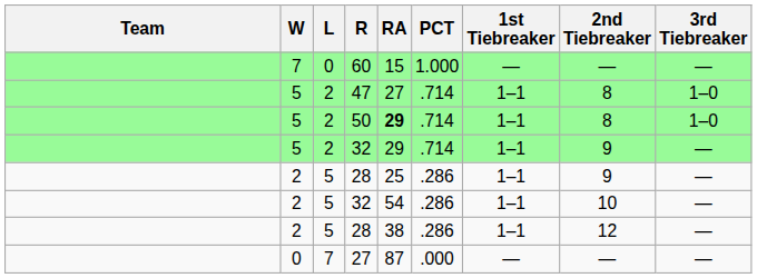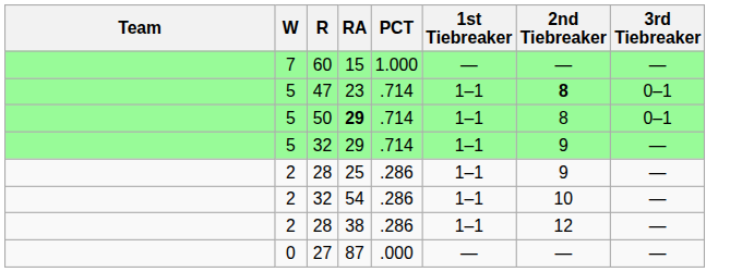 <table class=wikitable style="text-align:center;font-size:90%">
 <tr>
 <th width=220>Team</th>
 <th width=20>W</th>
-<th width=20>L</th>
 <th width=20>R</th>
 <th width=20>RA</th>
 <th width=20>PCT</th>
 <th width=20>1st Tiebreaker<br><small></small></th>
 <th width=20>2nd Tiebreaker<br><small></small></th>
 <th width=20>3rd Tiebreaker<br><small></small></th>
 </tr>
 <tr bgcolor=#98fb98>
 <td align=left></td>
 <td>7</td>
-<td>0</td>
 <td>60</td>
 <td>15</td>
 <td>1.000</td>
 <td>—</td>
 <td>—</td>
 <td>—</td>
 </tr>
 <tr bgcolor=#98fb98>
 <td align=left></td>
 <td>5</td>
-<td>2</td>
 <td>47</td>
-<td>27</td>
+<td>23</td>
 <td>.714</td>
 <td>1–1</td>
-<td>8</td>
-<td>1–0</td>
+<td><strong>8</strong></td>
+<td>0–1</td>
 </tr>
 <tr bgcolor=#98fb98>
 <td align=left></td>
 <td>5</td>
-<td>2</td>
 <td>50</td>
 <td><strong>29</strong></td>
 <td>.714</td>
 <td>1–1</td>
 <td>8</td>
-<td>1–0</td>
+<td>0–1</td>
 </tr>
 <tr bgcolor=#98fb98>
 <td align=left></td>
 <td>5</td>
-<td>2</td>
 <td>32</td>
 <td>29</td>
 <td>.714</td>
 <td>1–1</td>
 <td>9</td>
 <td>—</td>
 </tr>
 <tr>
 <td align=left></td>
 <td>2</td>
-<td>5</td>
 <td>28</td>
 <td>25</td>
 <td>.286</td>
 <td>1–1</td>
 <td>9</td>
 <td>—</td>
 </tr>
 <tr>
 <td align=left></td>
 <td>2</td>
-<td>5</td>
 <td>32</td>
 <td>54</td>
 <td>.286</td>
 <td>1–1</td>
 <td>10</td>
 <td>—</td>
 </tr>
 <tr>
 <td align=left></td>
 <td>2</td>
-<td>5</td>
 <td>28</td>
 <td>38</td>
 <td>.286</td>
 <td>1–1</td>
 <td>12</td>
 <td>—</td>
 </tr>
 <tr>
 <td align=left></td>
 <td>0</td>
-<td>7</td>
 <td>27</td>
 <td>87</td>
 <td>.000</td>
 <td>—</td>
 <td>—</td>
 <td>—</td>
 </tr>
 </table>
